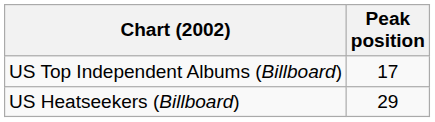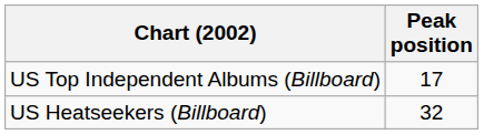 <table class="wikitable">
 <tr>
 <th>Chart (2002)</th>
 <th>Peak<br>position</th>
 </tr>
 <tr>
 <td>US Top Independent Albums (<em>Billboard</em>)</td>
 <td align="center">17</td>
 </tr>
 <tr>
 <td>US Heatseekers (<em>Billboard</em>)</td>
-<td align="center">29</td>
+<td align="center">32</td>
 </tr>
 </table>
